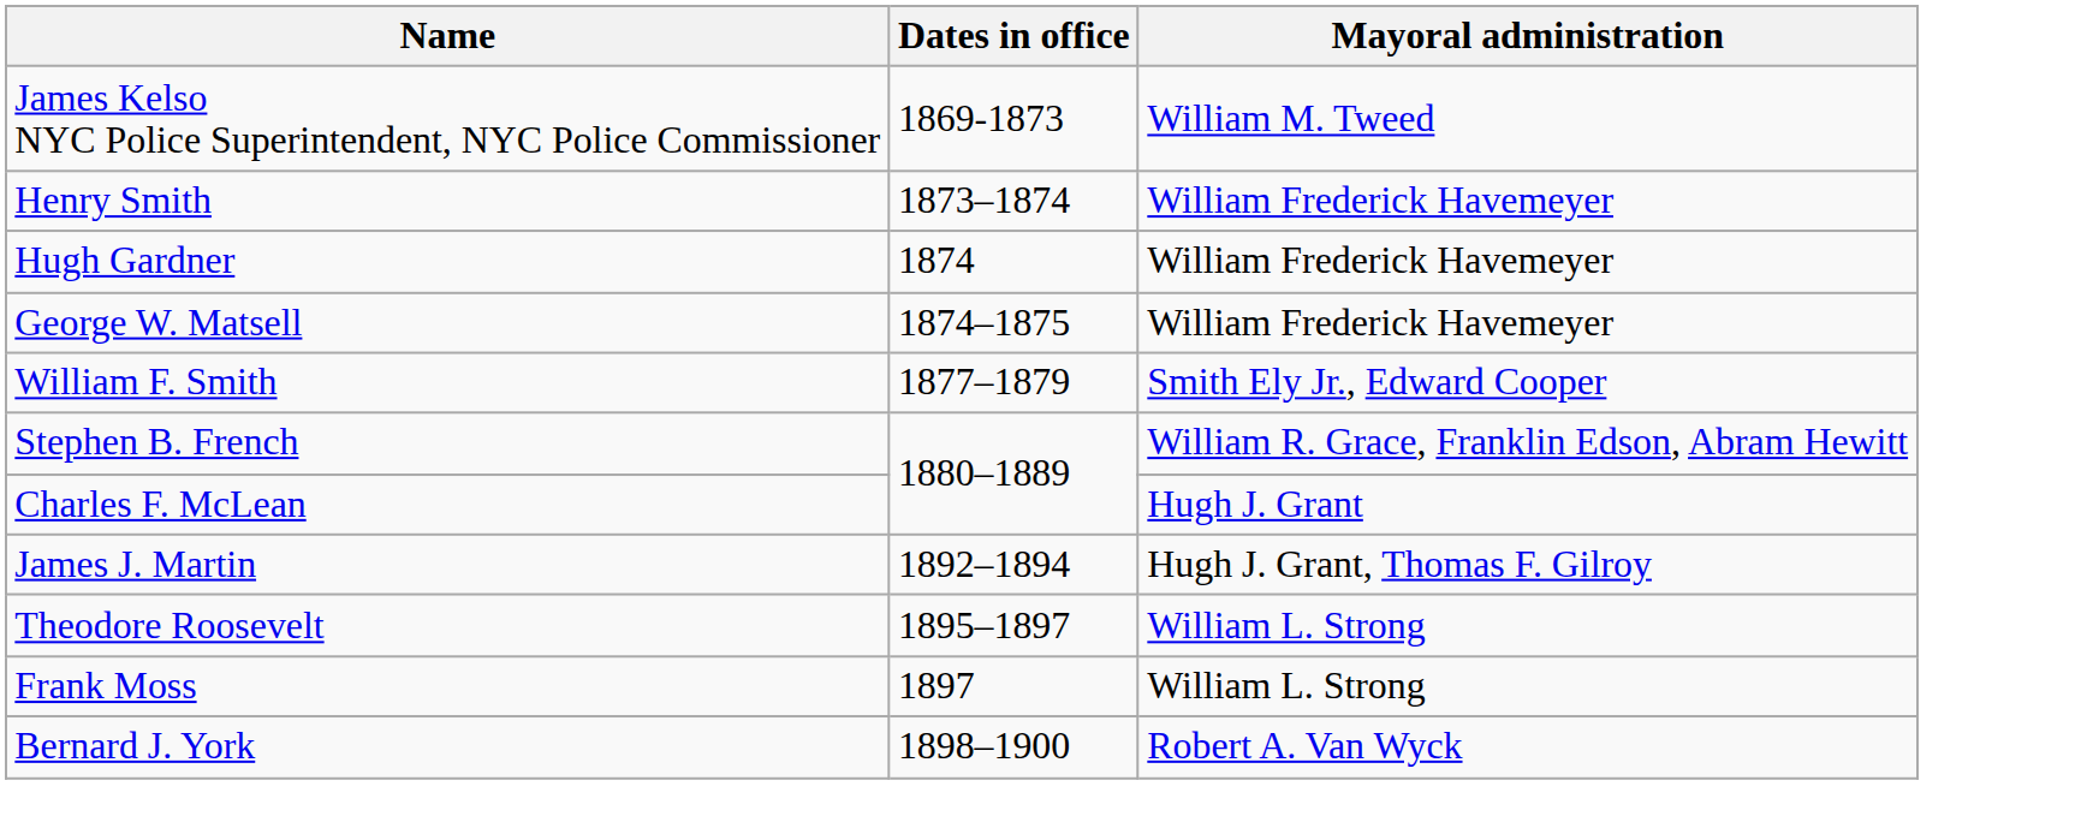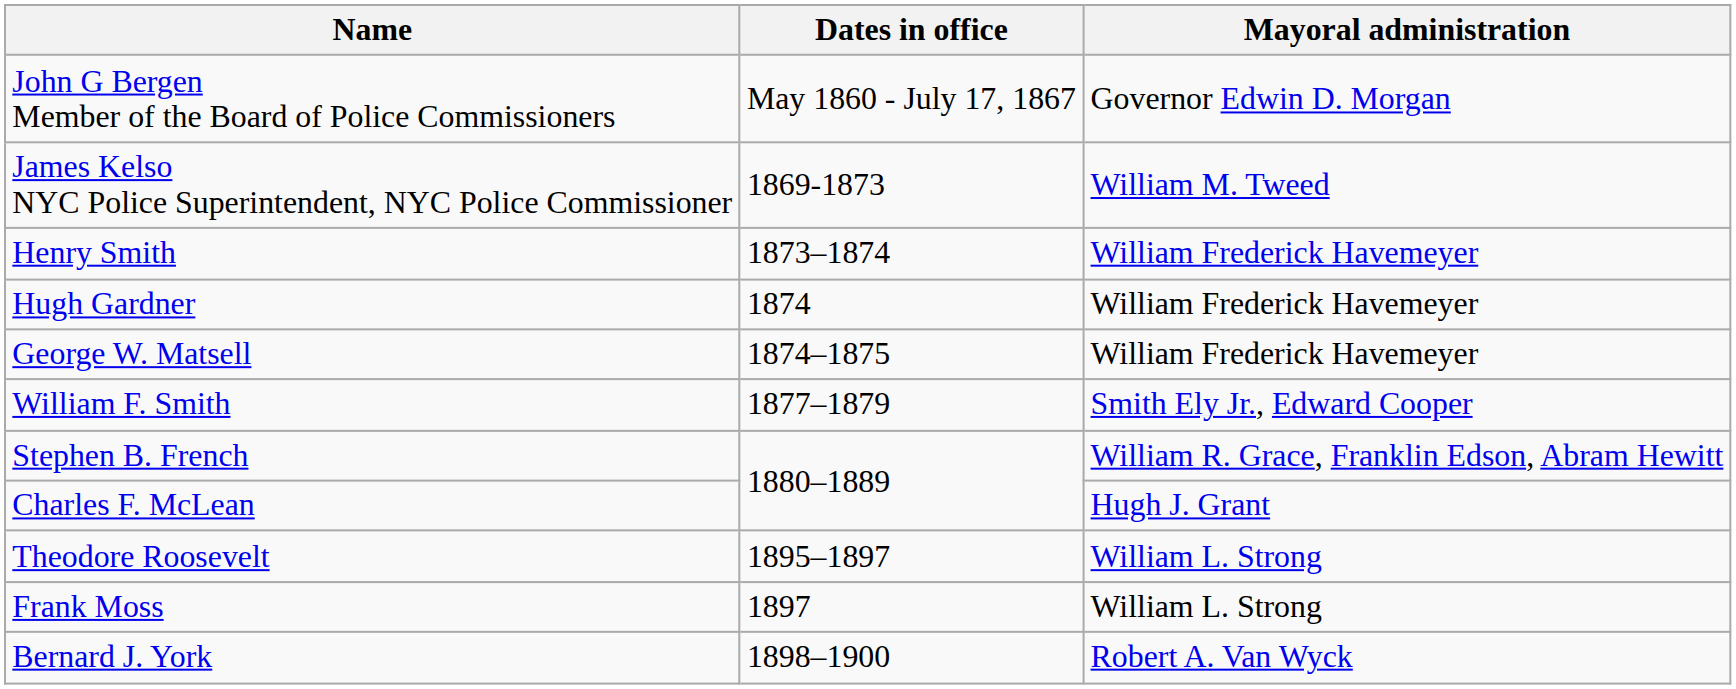 <table class="wikitable">
 <tr>
 <th>Name</th>
 <th>Dates in office</th>
 <th>Mayoral administration</th>
+</tr>
+<tr>
+<td><a href='#'>John G Bergen</a><br>Member of the Board of Police Commissioners</td>
+<td>May 1860 - July 17, 1867</td>
+<td>Governor <a href='#'>Edwin D. Morgan</a></td>
 </tr>
 <tr>
 <td><a href='#'>James Kelso</a><br>NYC Police Superintendent, NYC Police Commissioner</td>
 <td>1869-1873</td>
 <td><a href='#'>William M. Tweed</a></td>
 </tr>
 <tr>
 <td><a href='#'>Henry Smith</a></td>
 <td>1873–1874</td>
 <td><a href='#'>William Frederick Havemeyer</a></td>
 </tr>
 <tr>
 <td><a href='#'>Hugh Gardner</a></td>
 <td>1874 </td>
 <td>William Frederick Havemeyer</td>
 </tr>
 <tr>
 <td><a href='#'>George W. Matsell</a></td>
 <td>1874–1875 </td>
 <td>William Frederick Havemeyer</td>
 </tr>
 <tr>
 <td><a href='#'>William F. Smith</a></td>
 <td>1877–1879</td>
 <td><a href='#'>Smith Ely Jr.</a>, <a href='#'>Edward Cooper</a></td>
 </tr>
 <tr>
 <td><a href='#'>Stephen B. French</a></td>
 <td rowspan="2">1880–1889</td>
 <td><a href='#'>William R. Grace</a>, <a href='#'>Franklin Edson</a>, <a href='#'>Abram Hewitt</a></td>
 </tr>
 <tr>
 <td><a href='#'>Charles F. McLean</a></td>
 <td><a href='#'>Hugh J. Grant</a></td>
 </tr>
 <tr>
-<td><a href='#'>James J. Martin</a></td>
-<td>1892–1894</td>
-<td>Hugh J. Grant, <a href='#'>Thomas F. Gilroy</a></td>
-</tr>
-<tr>
 <td><a href='#'>Theodore Roosevelt</a></td>
 <td>1895–1897</td>
 <td><a href='#'>William L. Strong</a></td>
 </tr>
 <tr>
 <td><a href='#'>Frank Moss</a></td>
 <td>1897</td>
 <td>William L. Strong</td>
 </tr>
 <tr>
 <td><a href='#'>Bernard J. York</a></td>
 <td>1898–1900</td>
 <td><a href='#'>Robert A. Van Wyck</a></td>
 </tr>
 </table>
